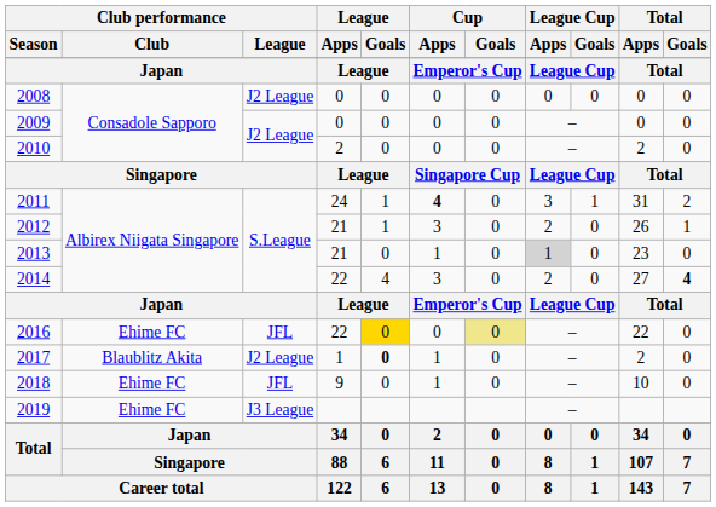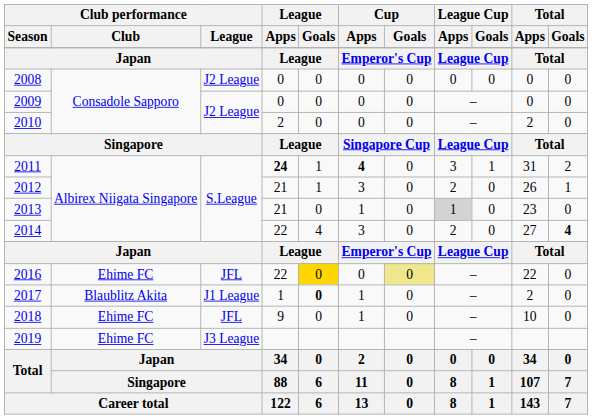 <table class="wikitable" style="text-align:center">
 <tr>
 <th colspan=3>Club performance</th>
 <th colspan=2>League</th>
 <th colspan=2>Cup</th>
 <th colspan=2>League Cup</th>
 <th colspan=2>Total</th>
 </tr>
 <tr>
 <th>Season</th>
 <th>Club</th>
 <th>League</th>
 <th>Apps</th>
 <th>Goals</th>
 <th>Apps</th>
 <th>Goals</th>
 <th>Apps</th>
 <th>Goals</th>
 <th>Apps</th>
 <th>Goals</th>
 </tr>
 <tr>
 </tr>
 <tr>
 <th colspan=3>Japan</th>
 <th colspan=2>League</th>
 <th colspan=2><a href='#'>Emperor's Cup</a></th>
 <th colspan=2><a href='#'>League Cup</a></th>
 <th colspan=2>Total</th>
 </tr>
 <tr>
 <td><a href='#'>2008</a></td>
 <td rowspan="3"><a href='#'>Consadole Sapporo</a></td>
 <td><a href='#'>J2 League</a></td>
 <td>0</td>
 <td>0</td>
 <td>0</td>
 <td>0</td>
 <td>0</td>
 <td>0</td>
 <td>0</td>
 <td>0</td>
 </tr>
 <tr>
 <td><a href='#'>2009</a></td>
 <td rowspan="2"><a href='#'>J2 League</a></td>
 <td>0</td>
 <td>0</td>
 <td>0</td>
 <td>0</td>
 <td colspan="2">–</td>
 <td>0</td>
 <td>0</td>
 </tr>
 <tr>
 <td><a href='#'>2010</a></td>
 <td>2</td>
 <td>0</td>
 <td>0</td>
 <td>0</td>
 <td colspan="2">–</td>
 <td>2</td>
 <td>0</td>
 </tr>
 <tr>
 <th colspan=3>Singapore</th>
 <th colspan=2>League</th>
 <th colspan=2><a href='#'>Singapore Cup</a></th>
 <th colspan=2><a href='#'>League Cup</a></th>
 <th colspan=2>Total</th>
 </tr>
 <tr>
 <td><a href='#'>2011</a></td>
 <td rowspan="4"><a href='#'>Albirex Niigata Singapore</a></td>
 <td rowspan="4"><a href='#'>S.League</a></td>
-<td>24</td>
+<td><strong>24</strong></td>
 <td>1</td>
 <td><strong>4</strong></td>
 <td>0</td>
 <td>3</td>
 <td>1</td>
 <td>31</td>
 <td>2</td>
 </tr>
 <tr>
 <td><a href='#'>2012</a></td>
 <td>21</td>
 <td>1</td>
 <td>3</td>
 <td>0</td>
 <td>2</td>
 <td>0</td>
 <td>26</td>
 <td>1</td>
 </tr>
 <tr>
 <td><a href='#'>2013</a></td>
 <td>21</td>
 <td>0</td>
 <td>1</td>
 <td>0</td>
 <td style="background: lightgrey;">1</td>
 <td>0</td>
 <td>23</td>
 <td>0</td>
 </tr>
 <tr>
 <td><a href='#'>2014</a></td>
 <td>22</td>
 <td>4</td>
 <td>3</td>
 <td>0</td>
 <td>2</td>
 <td>0</td>
 <td>27</td>
 <td><strong>4</strong></td>
 </tr>
 <tr>
 <th colspan=3>Japan</th>
 <th colspan=2>League</th>
 <th colspan=2><a href='#'>Emperor's Cup</a></th>
 <th colspan=2><a href='#'>League Cup</a></th>
 <th colspan=2>Total</th>
 </tr>
 <tr>
 <td><a href='#'>2016</a></td>
 <td><a href='#'>Ehime FC</a></td>
 <td><a href='#'>JFL</a></td>
 <td>22</td>
 <td style="background: gold;">0</td>
 <td>0</td>
 <td style="background: khaki;">0</td>
 <td colspan="2">–</td>
 <td>22</td>
 <td>0</td>
 </tr>
 <tr>
 <td><a href='#'>2017</a></td>
 <td><a href='#'>Blaublitz Akita</a></td>
-<td><a href='#'>J2 League</a></td>
+<td><a href='#'>J1 League</a></td>
 <td>1</td>
 <td><strong>0</strong></td>
 <td>1</td>
 <td>0</td>
 <td colspan="2">–</td>
 <td>2</td>
 <td>0</td>
 </tr>
 <tr>
 <td><a href='#'>2018</a></td>
 <td><a href='#'>Ehime FC</a></td>
 <td><a href='#'>JFL</a></td>
 <td>9</td>
 <td>0</td>
 <td>1</td>
 <td>0</td>
 <td colspan="2">–</td>
 <td>10</td>
 <td>0</td>
 </tr>
 <tr>
 <td><a href='#'>2019</a></td>
 <td><a href='#'>Ehime FC</a></td>
 <td><a href='#'>J3 League</a></td>
 <td></td>
 <td></td>
 <td></td>
 <td></td>
 <td colspan="2">–</td>
 <td></td>
 <td></td>
 </tr>
 <tr>
 <th rowspan=2>Total</th>
 <th colspan=2>Japan</th>
 <th>34</th>
 <th>0</th>
 <th>2</th>
 <th>0</th>
 <th>0</th>
 <th>0</th>
 <th>34</th>
 <th>0</th>
 </tr>
 <tr>
 <th colspan=2>Singapore</th>
 <th>88</th>
 <th>6</th>
 <th>11</th>
 <th>0</th>
 <th>8</th>
 <th>1</th>
 <th>107</th>
 <th>7</th>
 </tr>
 <tr>
 <th colspan=3>Career total</th>
 <th>122</th>
 <th>6</th>
 <th>13</th>
 <th>0</th>
 <th>8</th>
 <th>1</th>
 <th>143</th>
 <th>7</th>
 </tr>
 </table>
